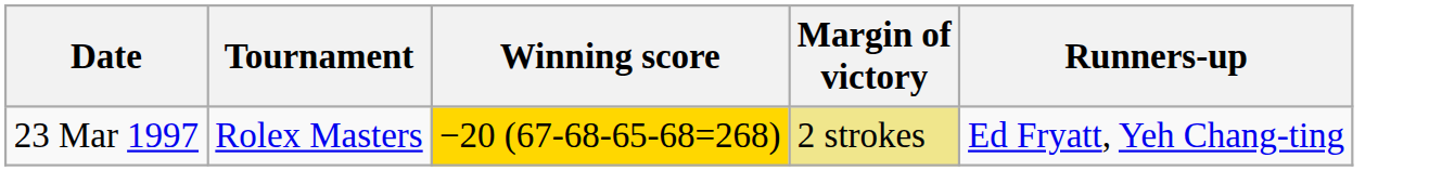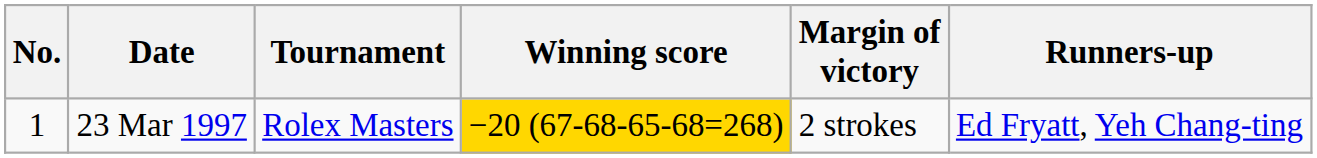 <table class="wikitable" style="font-size:95%;">
 <tr>
+<th>No.</th>
 <th>Date</th>
 <th>Tournament</th>
 <th>Winning score</th>
 <th>Margin of<br> victory</th>
 <th>Runners-up</th>
 </tr>
 <tr>
+<td align=center>1</td>
 <td align=right>23 Mar <a href='#'>1997</a></td>
 <td><a href='#'>Rolex Masters</a></td>
 <td style="background: gold;">−20 (67-68-65-68=268)</td>
-<td style="background: khaki;">2 strokes</td>
+<td>2 strokes</td>
 <td> <a href='#'>Ed Fryatt</a>,  <a href='#'>Yeh Chang-ting</a></td>
 </tr>
 </table>
